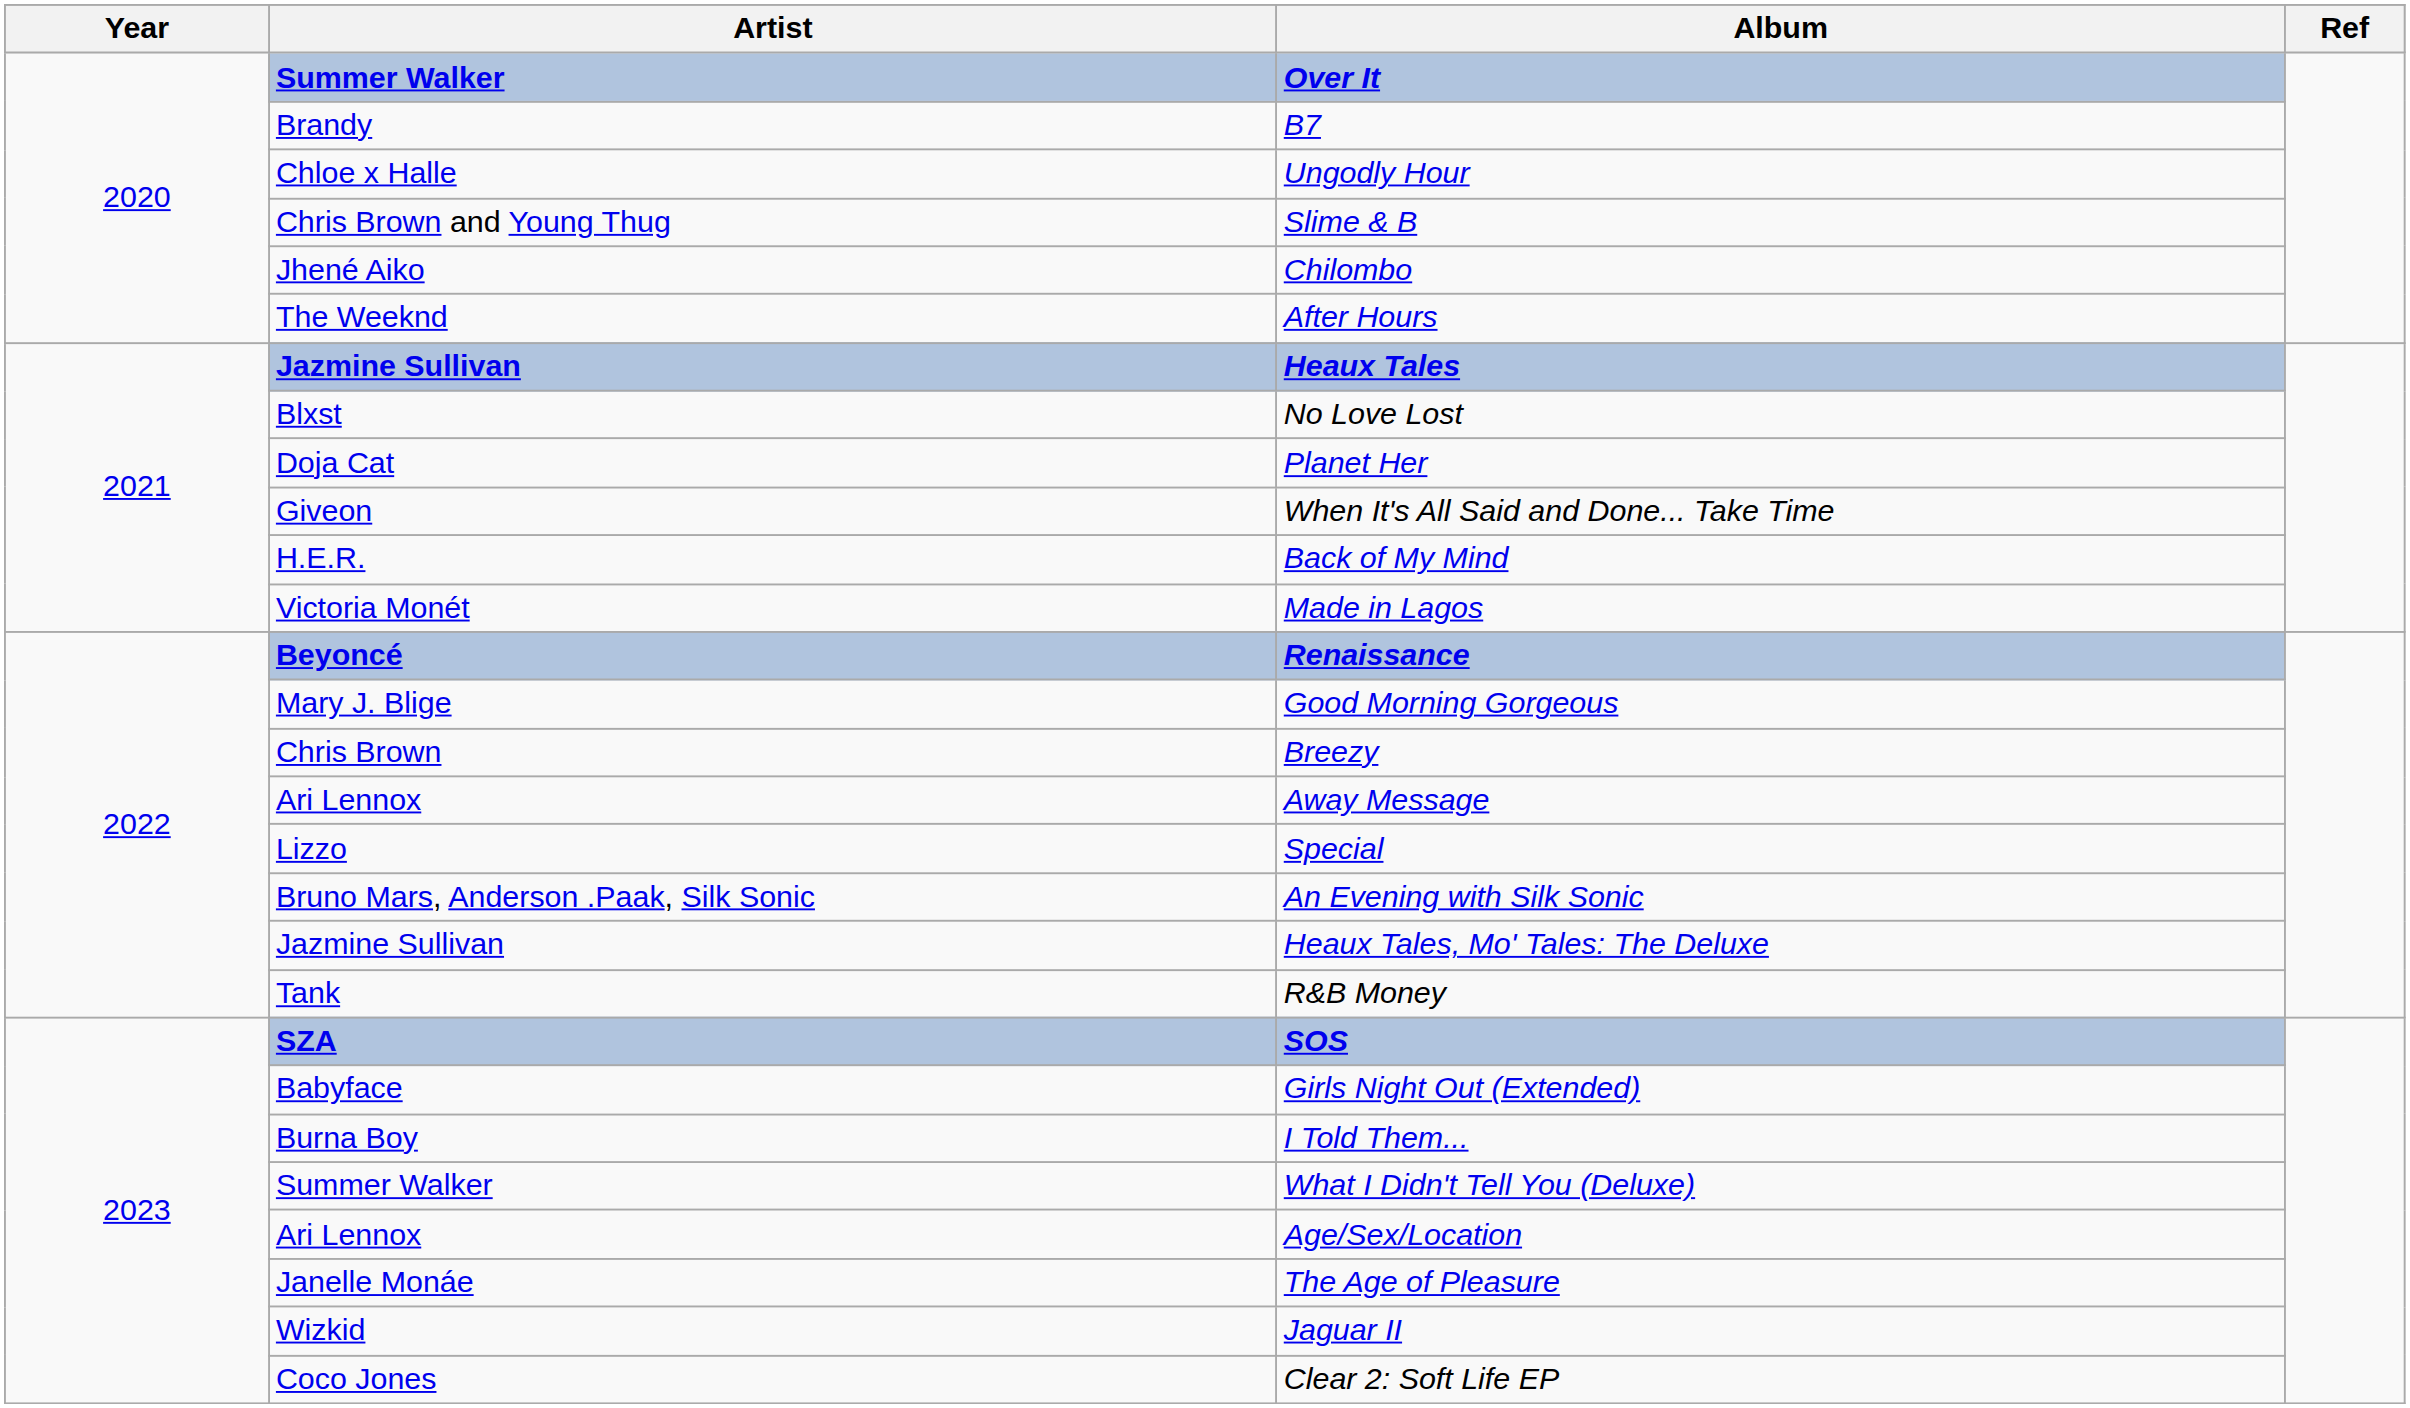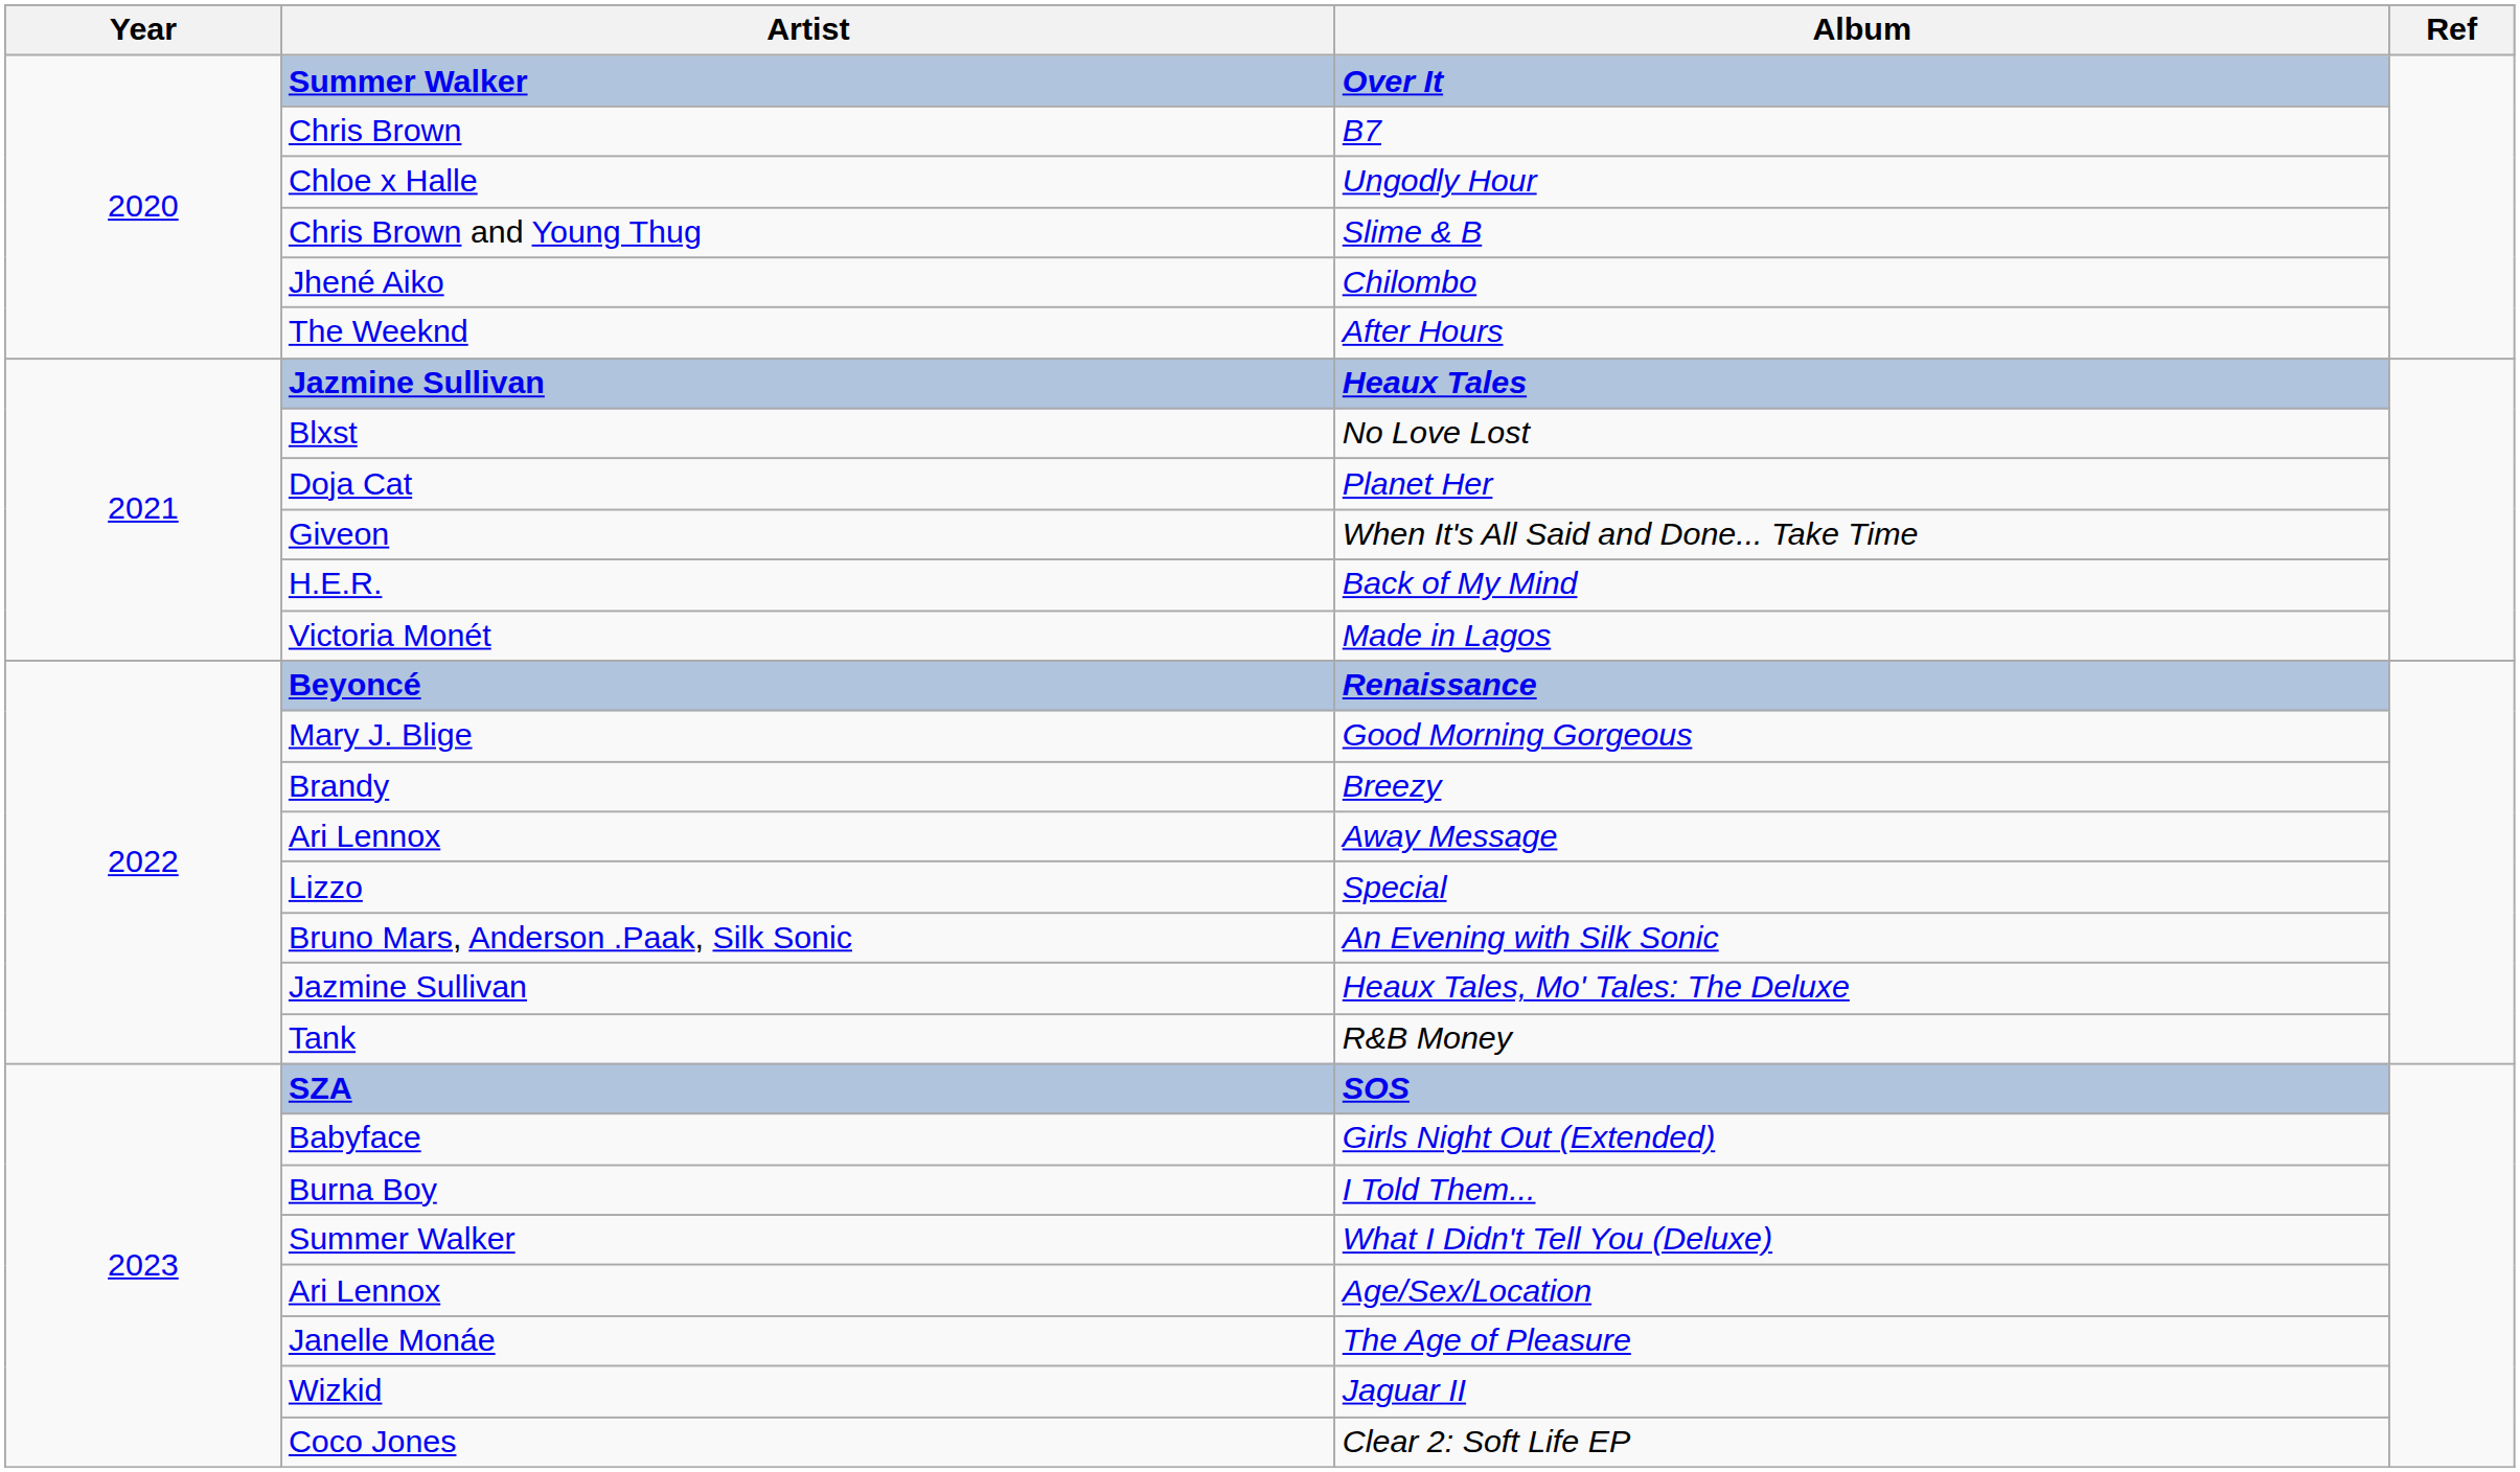 <table class="wikitable" style="width:100%;">
 <tr style="background:#bebebe;">
 <th style="width:11%;">Year</th>
 <th style="width:42%;">Artist</th>
 <th style="width:42%;">Album</th>
 <th style="width:5%;">Ref</th>
 </tr>
 <tr>
 <td rowspan="6" align="center"><a href='#'>2020</a></td>
 <td style="background:#B0C4DE"><strong><a href='#'>Summer Walker</a></strong></td>
 <td style="background:#B0C4DE"><strong><em><a href='#'>Over It</a></em></strong></td>
 <td rowspan="6" align="center"></td>
 </tr>
 <tr>
-<td><a href='#'>Brandy</a></td>
+<td><a href='#'>Chris Brown</a></td>
 <td><em><a href='#'>B7</a></em></td>
 </tr>
 <tr>
 <td><a href='#'>Chloe x Halle</a></td>
 <td><em><a href='#'>Ungodly Hour</a></em></td>
 </tr>
 <tr>
 <td><a href='#'>Chris Brown</a> and <a href='#'>Young Thug</a></td>
 <td><em><a href='#'>Slime & B</a></em></td>
 </tr>
 <tr>
 <td><a href='#'>Jhené Aiko</a></td>
 <td><em><a href='#'>Chilombo</a></em></td>
 </tr>
 <tr>
 <td><a href='#'>The Weeknd</a></td>
 <td><em><a href='#'>After Hours</a></em></td>
 </tr>
 <tr>
 <td rowspan="6" align="center"><a href='#'>2021</a></td>
 <td style="background:#B0C4DE"><strong><a href='#'>Jazmine Sullivan</a></strong></td>
 <td style="background:#B0C4DE"><strong><em><a href='#'>Heaux Tales</a></em></strong></td>
 <td rowspan="6" align="center"></td>
 </tr>
 <tr>
 <td><a href='#'>Blxst</a></td>
 <td><em>No Love Lost</em></td>
 </tr>
 <tr>
 <td><a href='#'>Doja Cat</a></td>
 <td><em><a href='#'>Planet Her</a></em></td>
 </tr>
 <tr>
 <td><a href='#'>Giveon</a></td>
 <td><em>When It's All Said and Done... Take Time</em></td>
 </tr>
 <tr>
 <td><a href='#'>H.E.R.</a></td>
 <td><em><a href='#'>Back of My Mind</a></em></td>
 </tr>
 <tr>
 <td><a href='#'>Victoria Monét</a></td>
 <td><em><a href='#'>Made in Lagos</a></em></td>
 </tr>
 <tr>
 <td rowspan="8" align="center"><a href='#'>2022</a></td>
 <td style="background:#B0C4DE"><strong><a href='#'>Beyoncé</a></strong></td>
 <td style="background:#B0C4DE"><strong><a href='#'><em>Renaissance</em></a></strong></td>
 <td rowspan="8" align="center"></td>
 </tr>
 <tr>
 <td><a href='#'>Mary J. Blige</a></td>
 <td><em><a href='#'>Good Morning Gorgeous</a></em></td>
 </tr>
 <tr>
-<td><a href='#'>Chris Brown</a></td>
+<td><a href='#'>Brandy</a></td>
 <td><em><a href='#'>Breezy</a></em></td>
 </tr>
 <tr>
 <td><a href='#'>Ari Lennox</a></td>
 <td><em><a href='#'>Away Message</a></em></td>
 </tr>
 <tr>
 <td><a href='#'>Lizzo</a></td>
 <td><em><a href='#'>Special</a></em></td>
 </tr>
 <tr>
 <td><a href='#'>Bruno Mars</a>, <a href='#'>Anderson .Paak</a>, <a href='#'>Silk Sonic</a></td>
 <td><em><a href='#'>An Evening with Silk Sonic</a></em></td>
 </tr>
 <tr>
 <td><a href='#'>Jazmine Sullivan</a></td>
 <td><a href='#'><em>Heaux Tales, Mo' Tales: The Deluxe</em></a></td>
 </tr>
 <tr>
 <td><a href='#'>Tank</a></td>
 <td><em>R&B Money</em></td>
 </tr>
 <tr>
 <td rowspan="8" align="center"><a href='#'>2023</a></td>
 <td style="background:#B0C4DE"><strong><a href='#'>SZA</a></strong></td>
 <td style="background:#B0C4DE"><strong><em><a href='#'>SOS</a></em></strong></td>
 <td rowspan="8" align="center"></td>
 </tr>
 <tr>
 <td><a href='#'>Babyface</a></td>
 <td><em><a href='#'>Girls Night Out (Extended)</a></em></td>
 </tr>
 <tr>
 <td><a href='#'>Burna Boy</a></td>
 <td><em><a href='#'>I Told Them...</a></em></td>
 </tr>
 <tr>
 <td><a href='#'>Summer Walker</a></td>
 <td><em><a href='#'>What I Didn't Tell You (Deluxe)</a></em></td>
 </tr>
 <tr>
 <td><a href='#'>Ari Lennox</a></td>
 <td><em><a href='#'>Age/Sex/Location</a></em></td>
 </tr>
 <tr>
 <td><a href='#'>Janelle Monáe</a></td>
 <td><em><a href='#'>The Age of Pleasure</a></em></td>
 </tr>
 <tr>
 <td><a href='#'>Wizkid</a></td>
 <td><em><a href='#'>Jaguar II</a></em></td>
 </tr>
 <tr>
 <td><a href='#'>Coco Jones</a></td>
 <td><em>Clear 2: Soft Life EP</em></td>
 </tr>
 </table>
